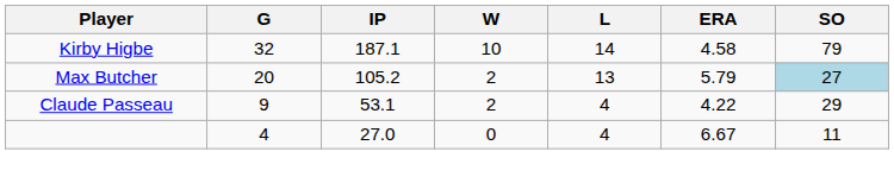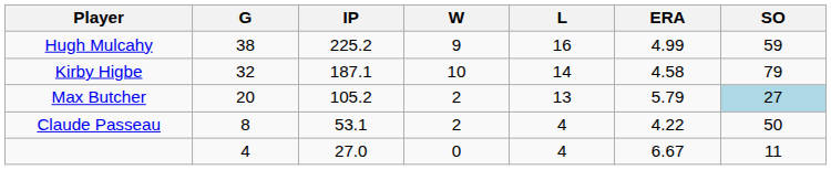 <table class="wikitable sortable">
 <tr>
 <th bgcolor="#DDDDFF" width="16%">Player</th>
 <th bgcolor="#DDDDFF" width="9%">G</th>
 <th bgcolor="#DDDDFF" width="9%">IP</th>
 <th bgcolor="#DDDDFF" width="9%">W</th>
 <th bgcolor="#DDDDFF" width="9%">L</th>
 <th bgcolor="#DDDDFF" width="9%">ERA</th>
 <th bgcolor="#DDDDFF" width="9%">SO</th>
+</tr>
+<tr align="center">
+<td><a href='#'>Hugh Mulcahy</a></td>
+<td>38</td>
+<td>225.2</td>
+<td>9</td>
+<td>16</td>
+<td>4.99</td>
+<td>59</td>
 </tr>
 <tr align=center>
 <td><a href='#'>Kirby Higbe</a></td>
 <td>32</td>
 <td>187.1</td>
 <td>10</td>
 <td>14</td>
 <td>4.58</td>
 <td>79</td>
 </tr>
 <tr align=center>
 <td><a href='#'>Max Butcher</a></td>
 <td>20</td>
 <td>105.2</td>
 <td>2</td>
 <td>13</td>
 <td>5.79</td>
 <td style="background: lightblue;">27</td>
 </tr>
 <tr align=center>
 <td><a href='#'>Claude Passeau</a></td>
-<td>9</td>
+<td>8</td>
 <td>53.1</td>
 <td>2</td>
 <td>4</td>
 <td>4.22</td>
-<td>29</td>
+<td>50</td>
 </tr>
 <tr align=center>
 <td></td>
 <td>4</td>
 <td>27.0</td>
 <td>0</td>
 <td>4</td>
 <td>6.67</td>
 <td>11</td>
 </tr>
 </table>
